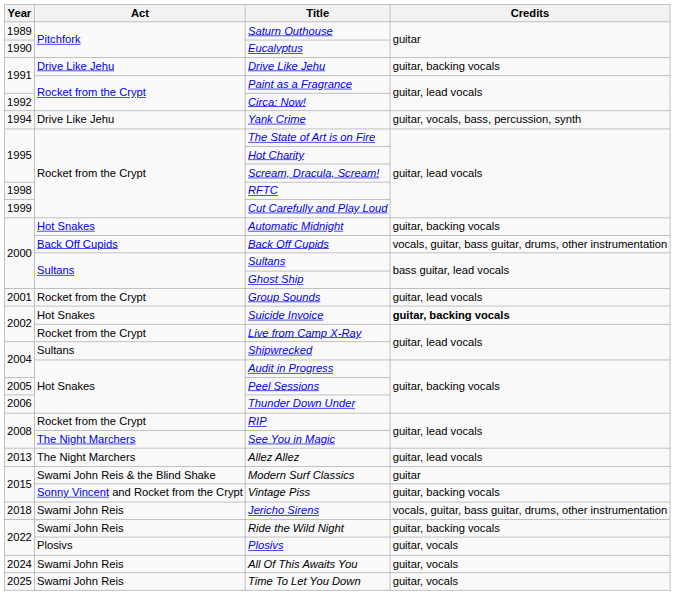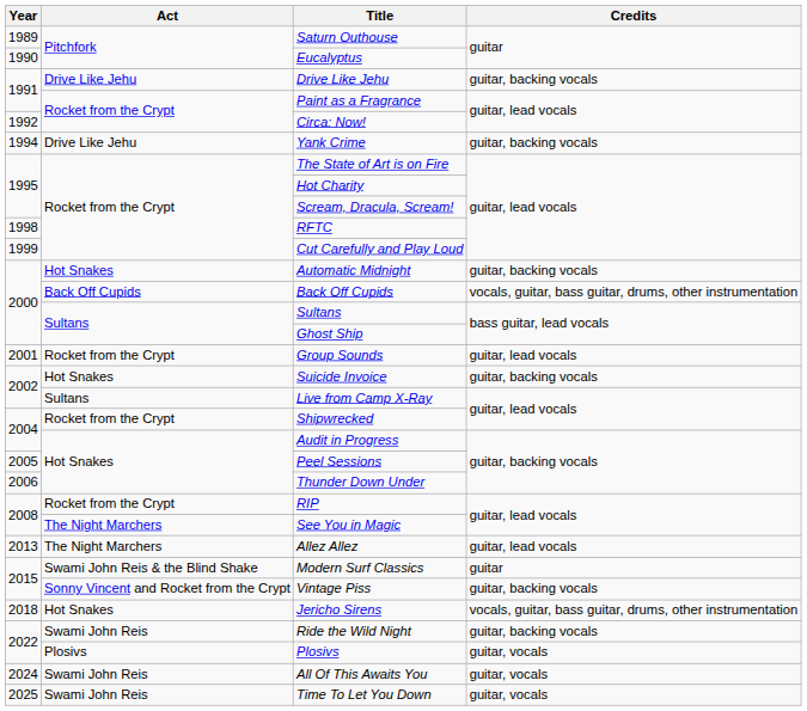 <table class="wikitable">
 <tr>
 <th>Year</th>
 <th>Act</th>
 <th>Title</th>
 <th>Credits</th>
 </tr>
 <tr>
 <td>1989</td>
 <td rowspan="2"><a href='#'>Pitchfork</a></td>
 <td><em><a href='#'>Saturn Outhouse</a></em></td>
 <td rowspan="2">guitar</td>
 </tr>
 <tr>
 <td>1990</td>
 <td><em><a href='#'>Eucalyptus</a></em></td>
 </tr>
 <tr>
 <td rowspan="2">1991</td>
 <td><a href='#'>Drive Like Jehu</a></td>
 <td><em><a href='#'>Drive Like Jehu</a></em></td>
 <td>guitar, backing vocals</td>
 </tr>
 <tr>
 <td rowspan="2"><a href='#'>Rocket from the Crypt</a></td>
 <td><em><a href='#'>Paint as a Fragrance</a></em></td>
 <td rowspan="2">guitar, lead vocals</td>
 </tr>
 <tr>
 <td>1992</td>
 <td><em><a href='#'>Circa: Now!</a></em></td>
 </tr>
 <tr>
 <td>1994</td>
 <td>Drive Like Jehu</td>
 <td><em><a href='#'>Yank Crime</a></em></td>
-<td>guitar, vocals, bass, percussion, synth</td>
+<td>guitar, backing vocals</td>
 </tr>
 <tr>
 <td rowspan="3">1995</td>
 <td rowspan="5">Rocket from the Crypt</td>
 <td><em><a href='#'>The State of Art is on Fire</a></em></td>
 <td rowspan="5">guitar, lead vocals</td>
 </tr>
 <tr>
 <td><em><a href='#'>Hot Charity</a></em></td>
 </tr>
 <tr>
 <td><em><a href='#'>Scream, Dracula, Scream!</a></em></td>
 </tr>
 <tr>
 <td>1998</td>
 <td><em><a href='#'>RFTC</a></em></td>
 </tr>
 <tr>
 <td>1999</td>
 <td><em><a href='#'>Cut Carefully and Play Loud</a></em></td>
 </tr>
 <tr>
 <td rowspan="4">2000</td>
 <td><a href='#'>Hot Snakes</a></td>
 <td><em><a href='#'>Automatic Midnight</a></em></td>
 <td>guitar, backing vocals</td>
 </tr>
 <tr>
 <td><a href='#'>Back Off Cupids</a></td>
 <td><em><a href='#'>Back Off Cupids</a></em></td>
 <td>vocals, guitar, bass guitar, drums, other instrumentation</td>
 </tr>
 <tr>
 <td rowspan="2"><a href='#'>Sultans</a></td>
 <td><em><a href='#'>Sultans</a></em></td>
 <td rowspan="2">bass guitar, lead vocals</td>
 </tr>
 <tr>
 <td><em><a href='#'>Ghost Ship</a></em></td>
 </tr>
 <tr>
 <td>2001</td>
 <td>Rocket from the Crypt</td>
 <td><em><a href='#'>Group Sounds</a></em></td>
 <td>guitar, lead vocals</td>
 </tr>
 <tr>
 <td rowspan="2">2002</td>
 <td>Hot Snakes</td>
 <td><em><a href='#'>Suicide Invoice</a></em></td>
-<td><strong>guitar, backing vocals</strong></td>
+<td>guitar, backing vocals</td>
 </tr>
 <tr>
-<td>Rocket from the Crypt</td>
+<td>Sultans</td>
 <td><em><a href='#'>Live from Camp X-Ray</a></em></td>
 <td rowspan="2">guitar, lead vocals</td>
 </tr>
 <tr>
 <td rowspan="2">2004</td>
-<td>Sultans</td>
+<td>Rocket from the Crypt</td>
 <td><em><a href='#'>Shipwrecked</a></em></td>
 </tr>
 <tr>
 <td rowspan="3">Hot Snakes</td>
 <td><em><a href='#'>Audit in Progress</a></em></td>
 <td rowspan="3">guitar, backing vocals</td>
 </tr>
 <tr>
 <td>2005</td>
 <td><em><a href='#'>Peel Sessions</a></em></td>
 </tr>
 <tr>
 <td>2006</td>
 <td><em><a href='#'>Thunder Down Under</a></em></td>
 </tr>
 <tr>
 <td rowspan="2">2008</td>
 <td>Rocket from the Crypt</td>
 <td><em><a href='#'>RIP</a></em></td>
 <td rowspan="2">guitar, lead vocals</td>
 </tr>
 <tr>
 <td><a href='#'>The Night Marchers</a></td>
 <td><em><a href='#'>See You in Magic</a></em></td>
 </tr>
 <tr>
 <td rowspan="1">2013</td>
 <td>The Night Marchers</td>
 <td><em>Allez Allez</em></td>
 <td>guitar, lead vocals</td>
 </tr>
 <tr>
 <td rowspan="2">2015</td>
 <td>Swami John Reis & the Blind Shake</td>
 <td><em>Modern Surf Classics</em></td>
 <td>guitar</td>
 </tr>
 <tr>
 <td><a href='#'>Sonny Vincent</a> and Rocket from the Crypt</td>
 <td><em>Vintage Piss</em></td>
 <td>guitar, backing vocals</td>
 </tr>
 <tr>
 <td>2018</td>
-<td>Swami John Reis</td>
+<td>Hot Snakes</td>
 <td><em><a href='#'>Jericho Sirens</a></em></td>
 <td>vocals, guitar, bass guitar, drums, other instrumentation</td>
 </tr>
 <tr>
 <td rowspan="2">2022</td>
 <td>Swami John Reis</td>
 <td><em>Ride the Wild Night</em></td>
 <td>guitar, backing vocals</td>
 </tr>
 <tr>
 <td>Plosivs</td>
 <td><em><a href='#'>Plosivs</a></em></td>
 <td>guitar, vocals</td>
 </tr>
 <tr>
 <td>2024</td>
 <td>Swami John Reis</td>
 <td><em>All Of This Awaits You</em></td>
 <td>guitar, vocals</td>
 </tr>
 <tr>
 <td>2025</td>
 <td>Swami John Reis</td>
 <td><em>Time To Let You Down</em></td>
 <td>guitar, vocals</td>
 </tr>
 </table>
